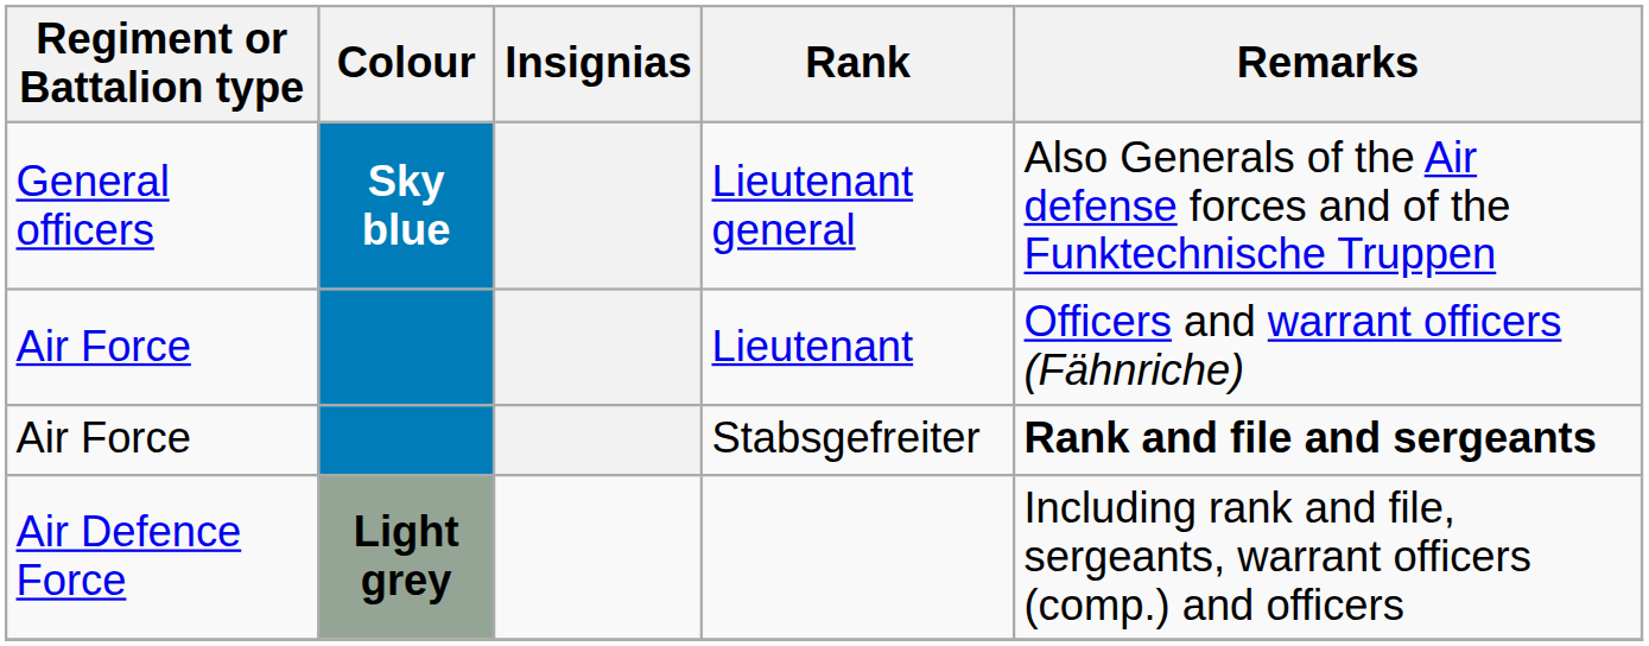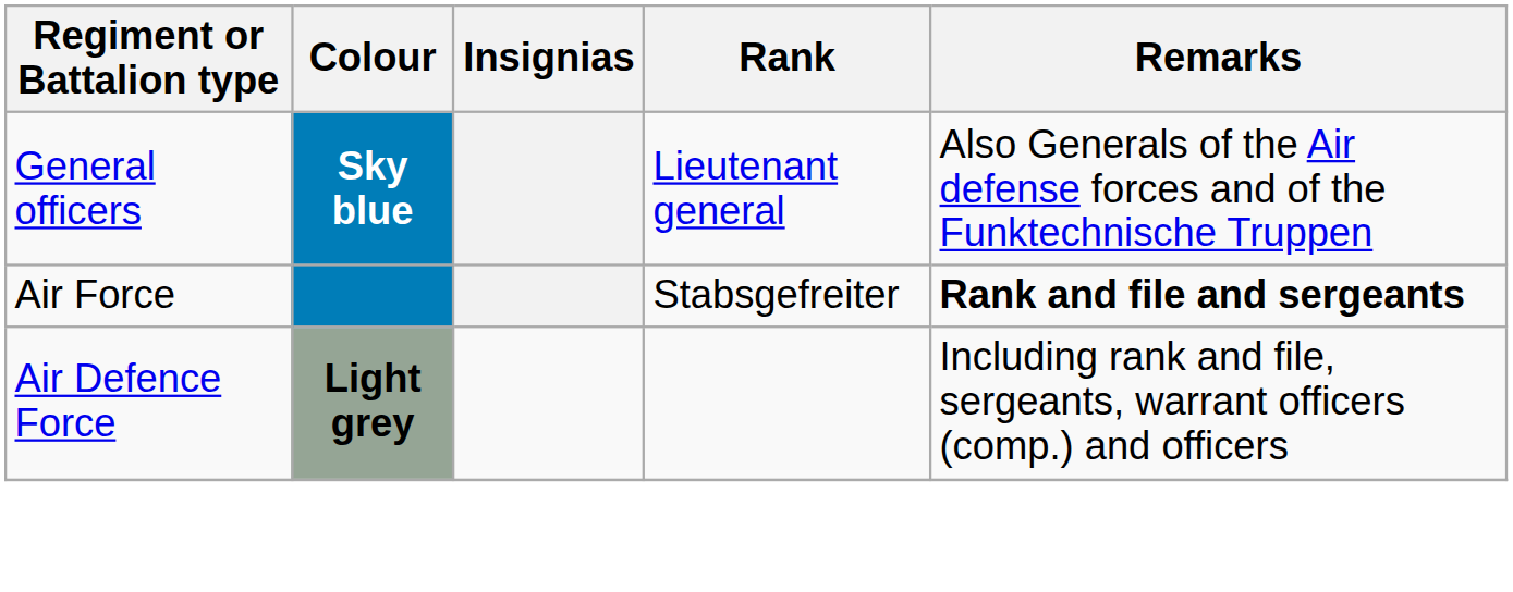 <table class="wikitable">
 <tr>
 <th>Regiment or Battalion type</th>
 <th>Colour</th>
 <th>Insignias</th>
 <th>Rank</th>
 <th>Remarks</th>
 </tr>
 <tr>
 <td><a href='#'>General officers</a></td>
 <th align="center" style = "background:#007DB8; color:white;"><strong>Sky blue</strong></th>
 <th align="center"></th>
 <td><a href='#'>Lieutenant general</a></td>
 <td>Also Generals of the <a href='#'>Air defense</a> forces and of the <a href='#'>Funktechnische Truppen</a></td>
-</tr>
-<tr>
-<td><a href='#'>Air Force</a></td>
-<th align="center" style = "background:#007DB8; color:white;"></th>
-<th align="center"></th>
-<td><a href='#'>Lieutenant</a></td>
-<td><a href='#'>Officers</a> and <a href='#'>warrant officers</a> <em>(Fähnriche)</em></td>
 </tr>
 <tr>
 <td>Air Force</td>
 <th align="center" style = "background:#007DB8; color:white;"></th>
 <th align="center"></th>
 <td>Stabsgefreiter</td>
 <td><strong>Rank and file and sergeants</strong></td>
 </tr>
 <tr>
 <td><a href='#'>Air Defence Force</a></td>
 <td align="center" style="background: #95a595;"><strong>Light grey</strong></td>
 <td></td>
 <td></td>
 <td>Including rank and file, sergeants, warrant officers (comp.) and officers</td>
 </tr>
 <tr>
 </tr>
 </table>
